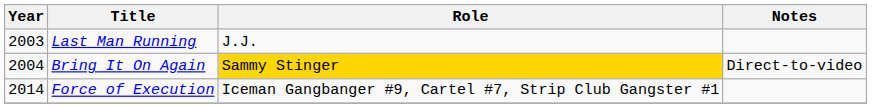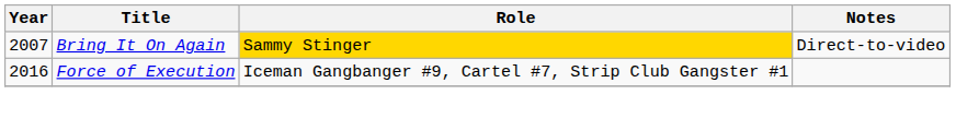 <table class="wikitable sortable">
 <tr>
 <th>Year</th>
 <th>Title</th>
 <th>Role</th>
 <th class="unsortable">Notes</th>
 </tr>
 <tr>
-<td>2003</td>
-<td><em><a href='#'>Last Man Running</a></em></td>
-<td>J.J.</td>
-<td></td>
-</tr>
-<tr>
-<td>2004</td>
+<td>2007</td>
 <td><em><a href='#'>Bring It On Again</a></em></td>
 <td style="background: gold;">Sammy Stinger</td>
 <td>Direct-to-video</td>
 </tr>
 <tr>
-<td>2014</td>
+<td>2016</td>
 <td><em><a href='#'>Force of Execution</a></em></td>
 <td>Iceman Gangbanger #9, Cartel #7, Strip Club Gangster #1</td>
 <td></td>
 </tr>
 <tr>
 </tr>
 </table>
